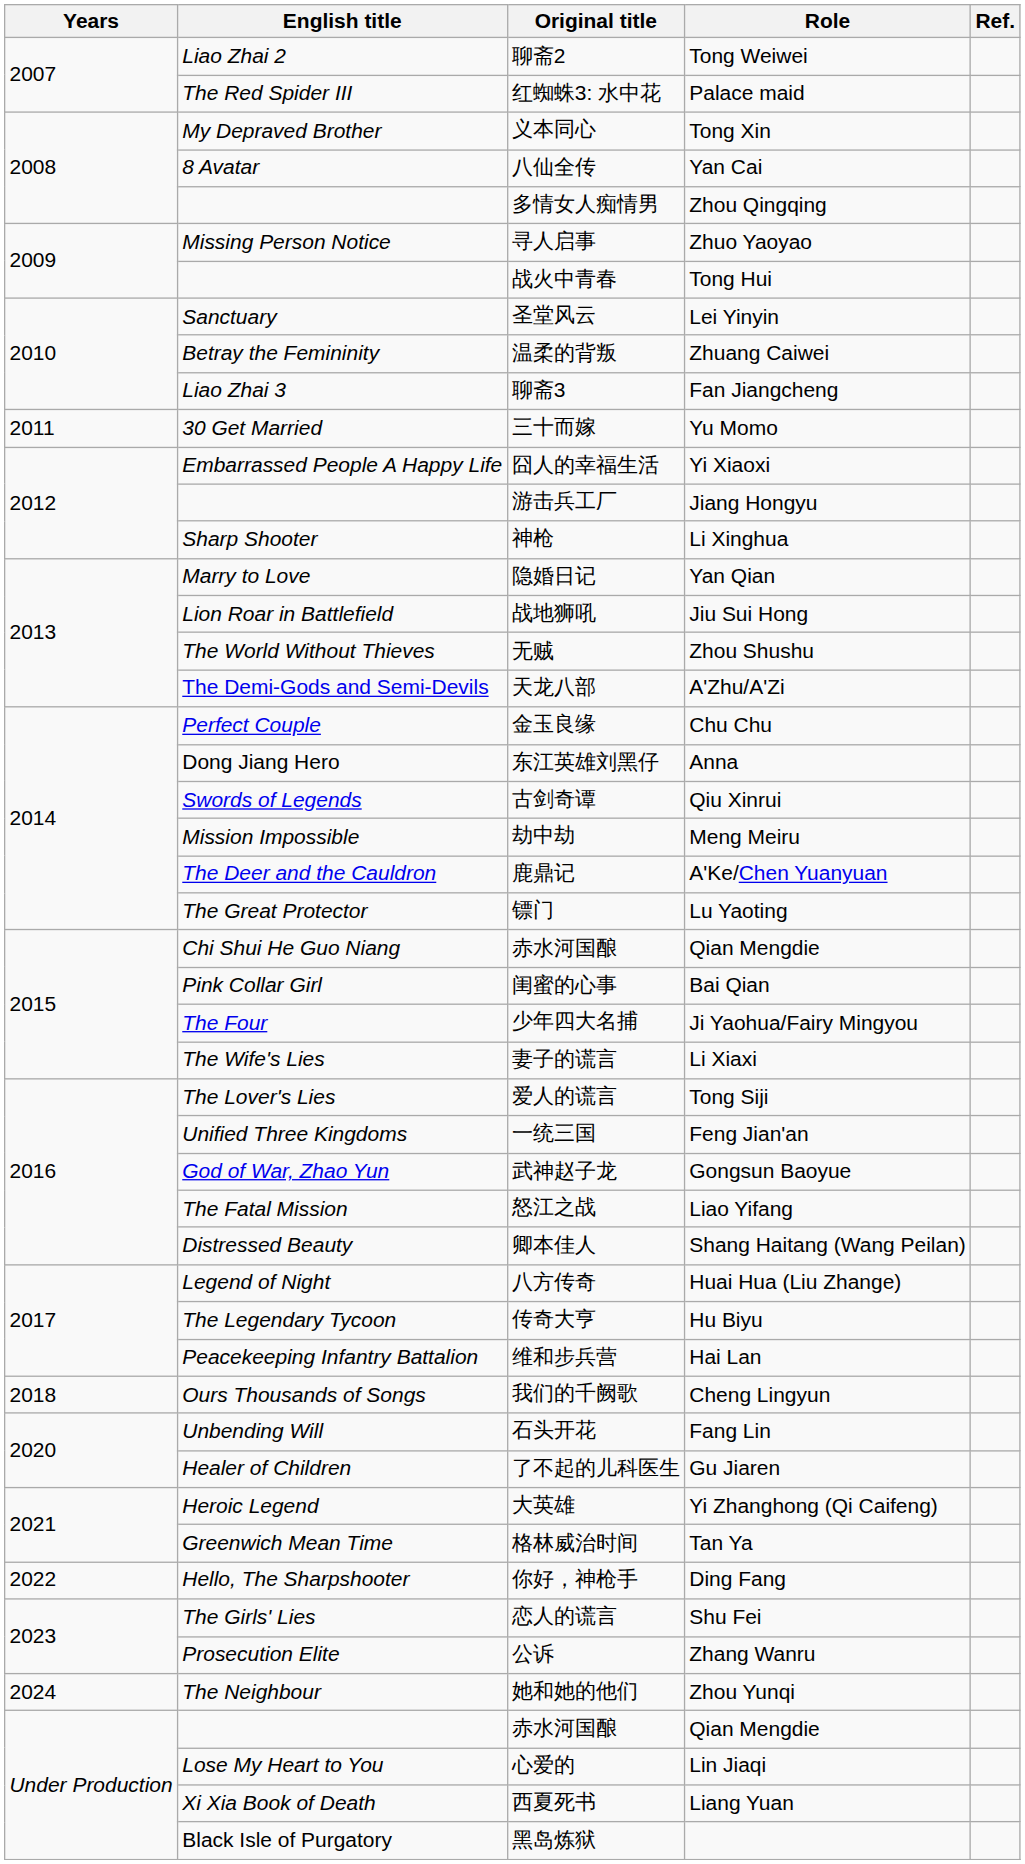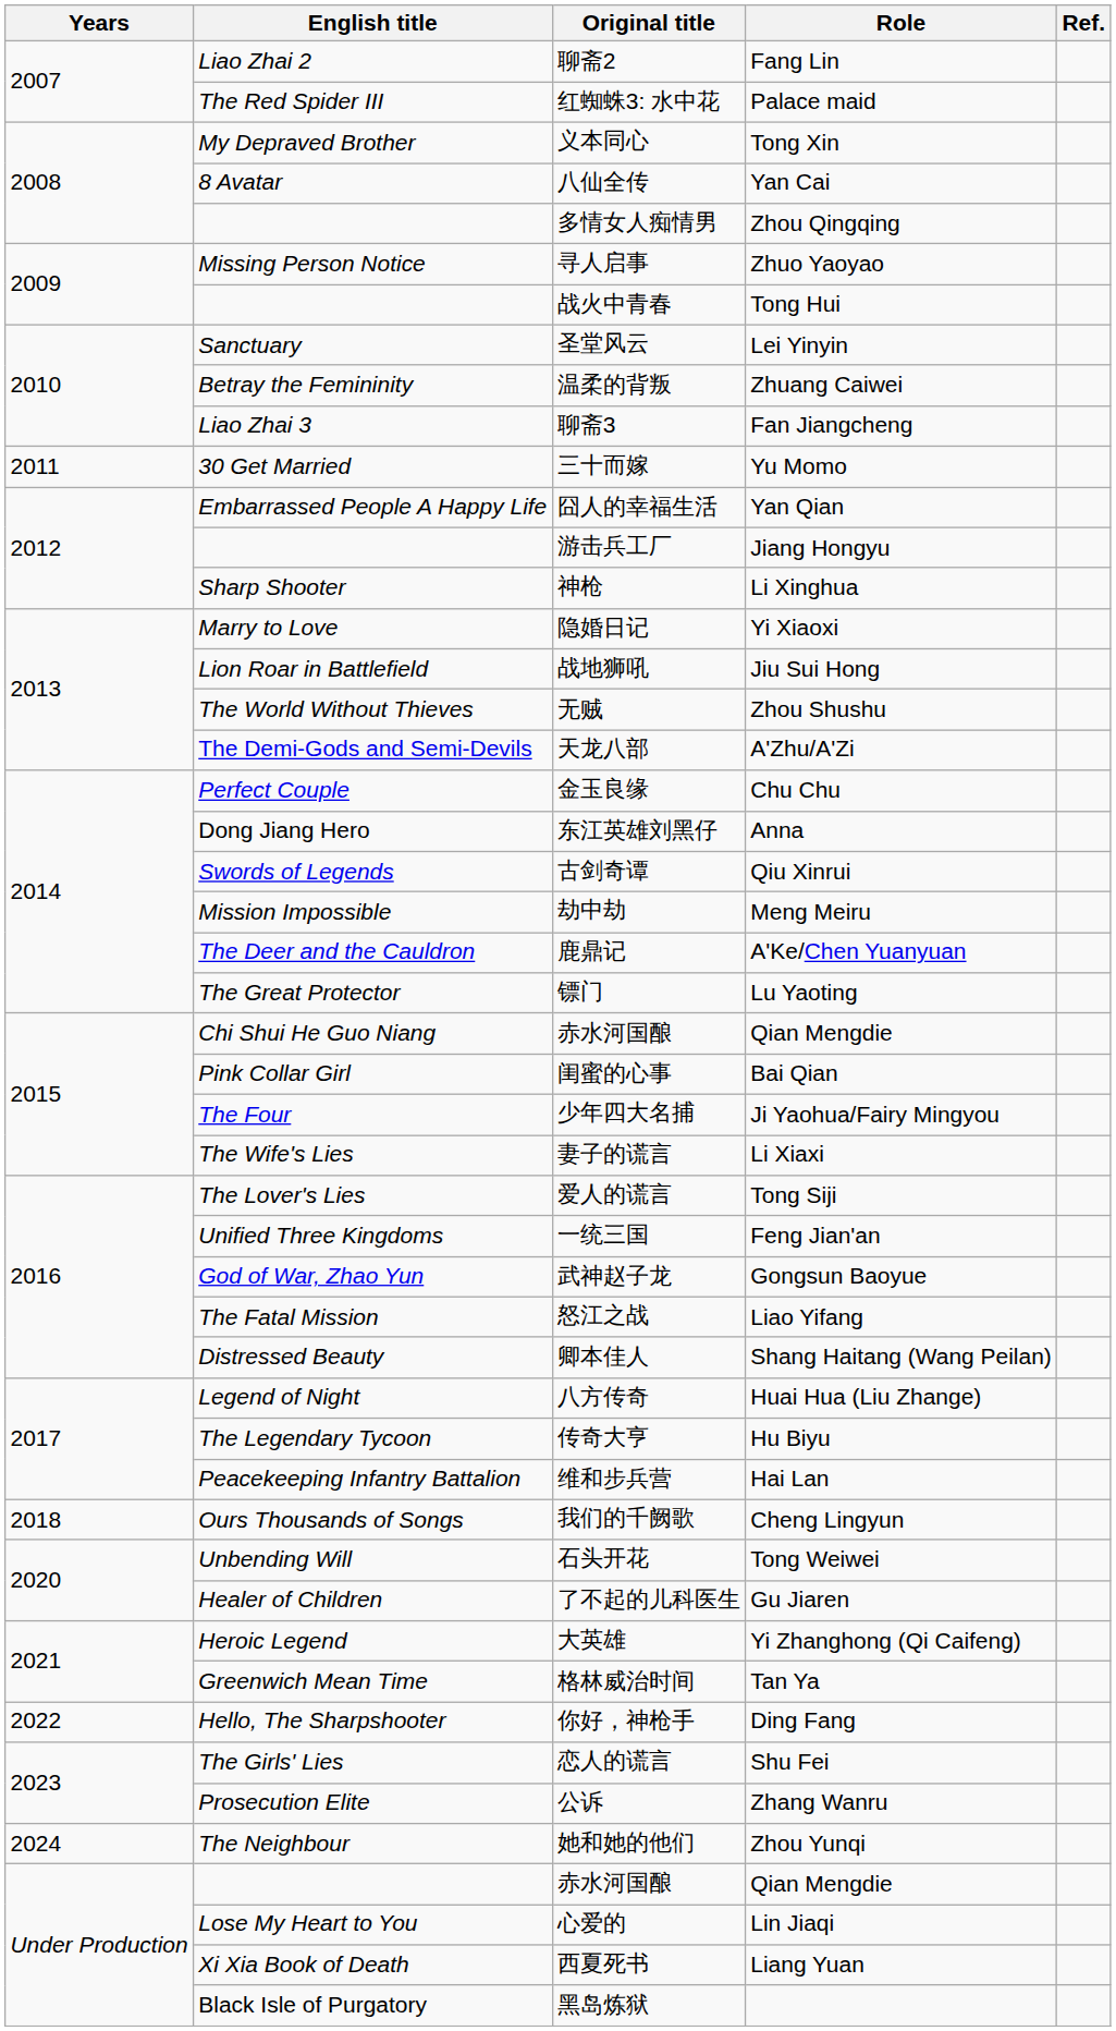 <table class="wikitable sortable">
 <tr>
 <th>Years</th>
 <th>English title</th>
 <th>Original title</th>
 <th>Role</th>
 <th>Ref.</th>
 </tr>
 <tr>
 <td rowspan=2>2007</td>
 <td><em>Liao Zhai 2</em></td>
 <td>聊斋2</td>
-<td>Tong Weiwei</td>
+<td>Fang Lin</td>
 <td></td>
 </tr>
 <tr>
 <td><em>The Red Spider III</em></td>
 <td>红蜘蛛3: 水中花</td>
 <td>Palace maid</td>
 <td></td>
 </tr>
 <tr>
 <td rowspan=3>2008</td>
 <td><em>My Depraved Brother</em></td>
 <td>义本同心</td>
 <td>Tong Xin</td>
 <td></td>
 </tr>
 <tr>
 <td><em>8 Avatar</em></td>
 <td>八仙全传</td>
 <td>Yan Cai</td>
 <td></td>
 </tr>
 <tr>
 <td></td>
 <td>多情女人痴情男</td>
 <td>Zhou Qingqing</td>
 <td></td>
 </tr>
 <tr>
 <td rowspan=2>2009</td>
 <td><em>Missing Person Notice</em></td>
 <td>寻人启事</td>
 <td>Zhuo Yaoyao</td>
 <td></td>
 </tr>
 <tr>
 <td></td>
 <td>战火中青春</td>
 <td>Tong Hui</td>
 <td></td>
 </tr>
 <tr>
 <td rowspan=3>2010</td>
 <td><em>Sanctuary</em></td>
 <td>圣堂风云</td>
 <td>Lei Yinyin</td>
 <td></td>
 </tr>
 <tr>
 <td><em>Betray the Femininity</em></td>
 <td>温柔的背叛</td>
 <td>Zhuang Caiwei</td>
 <td></td>
 </tr>
 <tr>
 <td><em>Liao Zhai 3</em></td>
 <td>聊斋3</td>
 <td>Fan Jiangcheng</td>
 <td></td>
 </tr>
 <tr>
 <td>2011</td>
 <td><em>30 Get Married</em></td>
 <td>三十而嫁</td>
 <td>Yu Momo</td>
 <td></td>
 </tr>
 <tr>
 <td rowspan=3>2012</td>
 <td><em>Embarrassed People A Happy Life</em></td>
 <td>囧人的幸福生活</td>
-<td>Yi Xiaoxi</td>
+<td>Yan Qian</td>
 <td></td>
 </tr>
 <tr>
 <td></td>
 <td>游击兵工厂</td>
 <td>Jiang Hongyu</td>
 <td></td>
 </tr>
 <tr>
 <td><em>Sharp Shooter</em></td>
 <td>神枪</td>
 <td>Li Xinghua</td>
 <td></td>
 </tr>
 <tr>
 <td rowspan=4>2013</td>
 <td><em>Marry to Love</em></td>
 <td>隐婚日记</td>
-<td>Yan Qian</td>
+<td>Yi Xiaoxi</td>
 <td></td>
 </tr>
 <tr>
 <td><em>Lion Roar in Battlefield</em></td>
 <td>战地狮吼</td>
 <td>Jiu Sui Hong</td>
 <td></td>
 </tr>
 <tr>
 <td><em>The World Without Thieves</em></td>
 <td>无贼</td>
 <td>Zhou Shushu</td>
 <td></td>
 </tr>
 <tr>
 <td><a href='#'>The Demi-Gods and Semi-Devils</a></td>
 <td>天龙八部</td>
 <td>A'Zhu/A'Zi</td>
 <td></td>
 </tr>
 <tr>
 <td rowspan=6>2014</td>
 <td><em><a href='#'>Perfect Couple</a></em></td>
 <td>金玉良缘</td>
 <td>Chu Chu</td>
 <td></td>
 </tr>
 <tr>
 <td>Dong Jiang Hero</td>
 <td>东江英雄刘黑仔</td>
 <td>Anna</td>
 <td></td>
 </tr>
 <tr>
 <td><em><a href='#'>Swords of Legends</a></em></td>
 <td>古剑奇谭</td>
 <td>Qiu Xinrui</td>
 <td></td>
 </tr>
 <tr>
 <td><em>Mission Impossible</em></td>
 <td>劫中劫</td>
 <td>Meng Meiru</td>
 <td></td>
 </tr>
 <tr>
 <td><em><a href='#'>The Deer and the Cauldron</a></em></td>
 <td>鹿鼎记</td>
 <td>A'Ke/<a href='#'>Chen Yuanyuan</a></td>
 <td></td>
 </tr>
 <tr>
 <td><em>The Great Protector</em></td>
 <td>镖门</td>
 <td>Lu Yaoting</td>
 <td></td>
 </tr>
 <tr>
 <td rowspan=4>2015</td>
 <td><em>Chi Shui He Guo Niang</em></td>
 <td>赤水河国酿</td>
 <td>Qian Mengdie</td>
 <td></td>
 </tr>
 <tr>
 <td><em>Pink Collar Girl</em></td>
 <td>闺蜜的心事</td>
 <td>Bai Qian</td>
 <td></td>
 </tr>
 <tr>
 <td><em><a href='#'>The Four</a></em></td>
 <td>少年四大名捕</td>
 <td>Ji Yaohua/Fairy Mingyou</td>
 <td></td>
 </tr>
 <tr>
 <td><em>The Wife's Lies</em></td>
 <td>妻子的谎言</td>
 <td>Li Xiaxi</td>
 <td></td>
 </tr>
 <tr>
 <td rowspan=5>2016</td>
 <td><em>The Lover's Lies</em></td>
 <td>爱人的谎言</td>
 <td>Tong Siji</td>
 <td></td>
 </tr>
 <tr>
 <td><em>Unified Three Kingdoms</em></td>
 <td>一统三国</td>
 <td>Feng Jian'an</td>
 <td></td>
 </tr>
 <tr>
 <td><em><a href='#'>God of War, Zhao Yun</a></em></td>
 <td>武神赵子龙</td>
 <td>Gongsun Baoyue</td>
 <td></td>
 </tr>
 <tr>
 <td><em>The Fatal Mission</em></td>
 <td>怒江之战</td>
 <td>Liao Yifang</td>
 <td></td>
 </tr>
 <tr>
 <td><em>Distressed Beauty</em></td>
 <td>卿本佳人</td>
 <td>Shang Haitang (Wang Peilan)</td>
 <td></td>
 </tr>
 <tr>
 <td rowspan=3>2017</td>
 <td><em>Legend of Night</em></td>
 <td>八方传奇</td>
 <td>Huai Hua (Liu Zhange)</td>
 <td></td>
 </tr>
 <tr>
 <td><em>The Legendary Tycoon</em></td>
 <td>传奇大亨</td>
 <td>Hu Biyu</td>
 <td></td>
 </tr>
 <tr>
 <td><em>Peacekeeping Infantry Battalion</em></td>
 <td>维和步兵营</td>
 <td>Hai Lan</td>
 <td></td>
 </tr>
 <tr>
 <td>2018</td>
 <td><em>Ours Thousands of Songs</em></td>
 <td>我们的千阙歌</td>
 <td>Cheng Lingyun</td>
 <td></td>
 </tr>
 <tr>
 <td rowspan=2>2020</td>
 <td><em>Unbending Will</em></td>
 <td>石头开花</td>
-<td>Fang Lin</td>
+<td>Tong Weiwei</td>
 <td></td>
 </tr>
 <tr>
 <td><em>Healer of Children</em></td>
 <td>了不起的儿科医生</td>
 <td>Gu Jiaren</td>
 <td></td>
 </tr>
 <tr>
 <td rowspan=2>2021</td>
 <td><em>Heroic Legend</em></td>
 <td>大英雄</td>
 <td>Yi Zhanghong (Qi Caifeng)</td>
 <td></td>
 </tr>
 <tr>
 <td><em>Greenwich Mean Time</em></td>
 <td>格林威治时间</td>
 <td>Tan Ya</td>
 <td></td>
 </tr>
 <tr>
 <td rowspan=1>2022</td>
 <td><em>Hello, The Sharpshooter</em></td>
 <td>你好，神枪手</td>
 <td>Ding Fang</td>
 <td></td>
 </tr>
 <tr>
 <td rowspan=2>2023</td>
 <td><em>The Girls' Lies</em></td>
 <td>恋人的谎言</td>
 <td>Shu Fei</td>
 <td></td>
 </tr>
 <tr>
 <td><em>Prosecution Elite</em></td>
 <td>公诉</td>
 <td>Zhang Wanru</td>
 <td></td>
 </tr>
 <tr>
 <td rowspan=1>2024</td>
 <td><em>The Neighbour</em></td>
 <td>她和她的他们</td>
 <td>Zhou Yunqi</td>
 <td></td>
 </tr>
 <tr>
 <td rowspan=4><em>Under Production</em></td>
 <td></td>
 <td>赤水河国酿</td>
 <td>Qian Mengdie</td>
 <td></td>
 </tr>
 <tr>
 <td><em>Lose My Heart to You</em></td>
 <td>心爱的</td>
 <td>Lin Jiaqi</td>
 <td></td>
 </tr>
 <tr>
 <td><em>Xi Xia Book of Death</em></td>
 <td>西夏死书</td>
 <td>Liang Yuan</td>
 <td></td>
 </tr>
 <tr>
 <td>Black Isle of Purgatory</td>
 <td>黑岛炼狱</td>
 <td></td>
 <td></td>
 </tr>
 <tr>
 </tr>
 </table>
